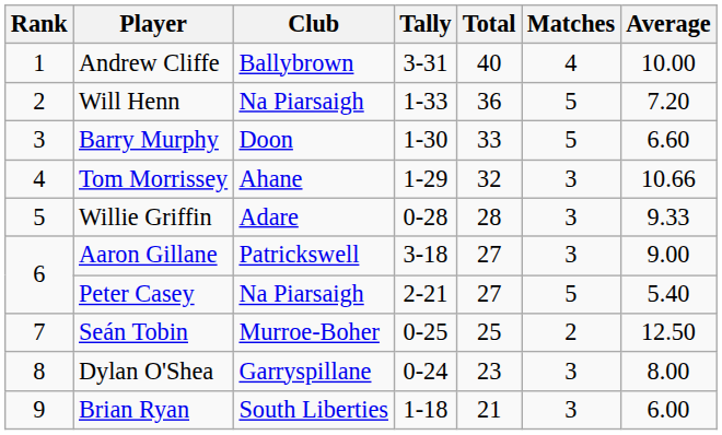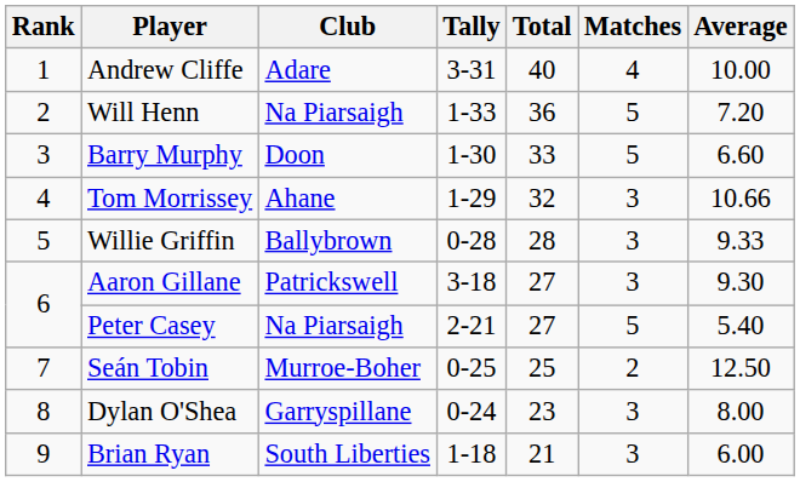 <table class="wikitable">
 <tr>
 <th>Rank</th>
 <th>Player</th>
 <th>Club</th>
 <th>Tally</th>
 <th>Total</th>
 <th>Matches</th>
 <th>Average</th>
 </tr>
 <tr>
 <td rowspan="1" style="text-align:center;">1</td>
 <td>Andrew Cliffe</td>
-<td><a href='#'>Ballybrown</a></td>
+<td><a href='#'>Adare</a></td>
 <td align=center>3-31</td>
 <td align=center>40</td>
 <td align=center>4</td>
 <td align=center>10.00</td>
 </tr>
 <tr>
 <td rowspan="1" style="text-align:center;">2</td>
 <td>Will Henn</td>
 <td><a href='#'>Na Piarsaigh</a></td>
 <td align=center>1-33</td>
 <td align=center>36</td>
 <td align=center>5</td>
 <td align=center>7.20</td>
 </tr>
 <tr>
 <td rowspan="1" style="text-align:center;">3</td>
 <td><a href='#'>Barry Murphy</a></td>
 <td><a href='#'>Doon</a></td>
 <td align=center>1-30</td>
 <td align=center>33</td>
 <td align=center>5</td>
 <td align=center>6.60</td>
 </tr>
 <tr>
 <td rowspan="1" style="text-align:center;">4</td>
 <td><a href='#'>Tom Morrissey</a></td>
 <td><a href='#'>Ahane</a></td>
 <td align=center>1-29</td>
 <td align=center>32</td>
 <td align=center>3</td>
 <td align=center>10.66</td>
 </tr>
 <tr>
 <td rowspan="1" style="text-align:center;">5</td>
 <td>Willie Griffin</td>
-<td><a href='#'>Adare</a></td>
+<td><a href='#'>Ballybrown</a></td>
 <td align=center>0-28</td>
 <td align=center>28</td>
 <td align=center>3</td>
 <td align=center>9.33</td>
 </tr>
 <tr>
 <td rowspan="2" style="text-align:center;">6</td>
 <td><a href='#'>Aaron Gillane</a></td>
 <td><a href='#'>Patrickswell</a></td>
 <td align=center>3-18</td>
 <td align=center>27</td>
 <td align=center>3</td>
-<td align=center>9.00</td>
+<td align=center>9.30</td>
 </tr>
 <tr>
 <td><a href='#'>Peter Casey</a></td>
 <td><a href='#'>Na Piarsaigh</a></td>
 <td align=center>2-21</td>
 <td align=center>27</td>
 <td align=center>5</td>
 <td align=center>5.40</td>
 </tr>
 <tr>
 <td rowspan="1" style="text-align:center;">7</td>
 <td><a href='#'>Seán Tobin</a></td>
 <td><a href='#'>Murroe-Boher</a></td>
 <td align=center>0-25</td>
 <td align=center>25</td>
 <td align=center>2</td>
 <td align=center>12.50</td>
 </tr>
 <tr>
 <td rowspan="1" style="text-align:center;">8</td>
 <td>Dylan O'Shea</td>
 <td><a href='#'>Garryspillane</a></td>
 <td align=center>0-24</td>
 <td align=center>23</td>
 <td align=center>3</td>
 <td align=center>8.00</td>
 </tr>
 <tr>
 <td rowspan="1" style="text-align:center;">9</td>
 <td><a href='#'>Brian Ryan</a></td>
 <td><a href='#'>South Liberties</a></td>
 <td align=center>1-18</td>
 <td align=center>21</td>
 <td align=center>3</td>
 <td align=center>6.00</td>
 </tr>
 </table>
